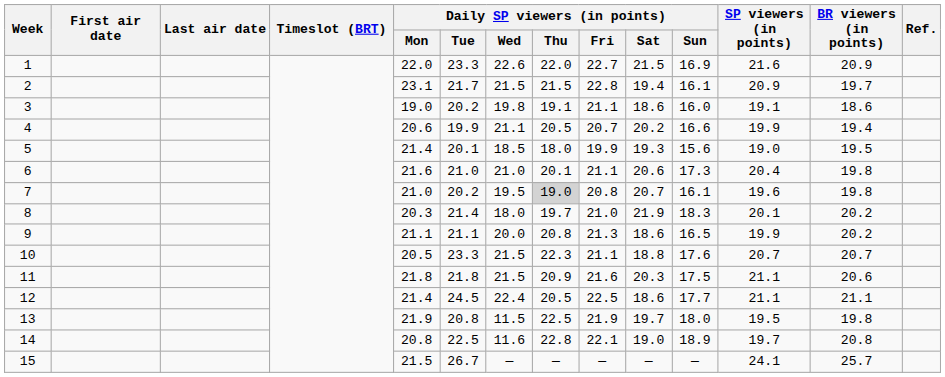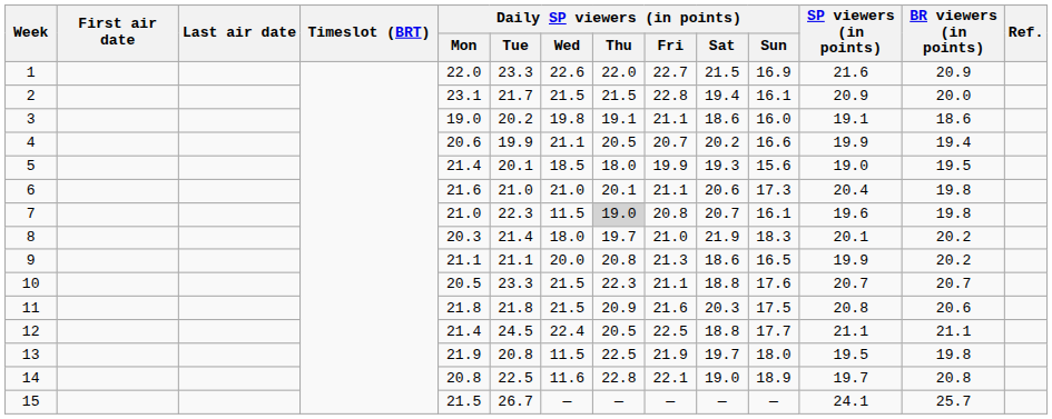 <table class="wikitable sortable" style="text-align:center; font-size:95%; width: 100%">
 <tr>
 <th rowspan=2 width="05.0%">Week</th>
 <th rowspan=2 width="12.0%">First air date</th>
 <th rowspan=2 width="12.0%">Last air date</th>
 <th rowspan=2 width="13.5%">Timeslot (<a href='#'>BRT</a>)</th>
 <th colspan=7 width="35.0%">Daily <a href='#'>SP</a> viewers (in points)</th>
 <th rowspan=2 width="10.0%"><a href='#'>SP</a> viewers<br>(in points)</th>
 <th rowspan=2 width="10.0%"><a href='#'>BR</a> viewers<br>(in points)</th>
 <th rowspan=2 width="05.0%">Ref.</th>
 </tr>
 <tr>
 <th width="05%">Mon</th>
 <th width="05%">Tue</th>
 <th width="05%">Wed</th>
 <th width="05%">Thu</th>
 <th width="05%">Fri</th>
 <th width="05%">Sat</th>
 <th width="05%">Sun</th>
 </tr>
 <tr>
 <td>1</td>
 <td></td>
 <td></td>
 <td rowspan=15></td>
 <td>22.0</td>
 <td>23.3</td>
 <td>22.6</td>
 <td>22.0</td>
 <td>22.7</td>
 <td>21.5</td>
 <td>16.9</td>
 <td>21.6</td>
 <td>20.9</td>
 <td></td>
 </tr>
 <tr>
 <td>2</td>
 <td></td>
 <td></td>
 <td>23.1</td>
 <td>21.7</td>
 <td>21.5</td>
 <td>21.5</td>
 <td>22.8</td>
 <td>19.4</td>
 <td>16.1</td>
 <td>20.9</td>
-<td>19.7</td>
+<td>20.0</td>
 <td></td>
 </tr>
 <tr>
 <td>3</td>
 <td></td>
 <td></td>
 <td>19.0</td>
 <td>20.2</td>
 <td>19.8</td>
 <td>19.1</td>
 <td>21.1</td>
 <td>18.6</td>
 <td>16.0</td>
 <td>19.1</td>
 <td>18.6</td>
 <td></td>
 </tr>
 <tr>
 <td>4</td>
 <td></td>
 <td></td>
 <td>20.6</td>
 <td>19.9</td>
 <td>21.1</td>
 <td>20.5</td>
 <td>20.7</td>
 <td>20.2</td>
 <td>16.6</td>
 <td>19.9</td>
 <td>19.4</td>
 <td></td>
 </tr>
 <tr>
 <td>5</td>
 <td></td>
 <td></td>
 <td>21.4</td>
 <td>20.1</td>
 <td>18.5</td>
 <td>18.0</td>
 <td>19.9</td>
 <td>19.3</td>
 <td>15.6</td>
 <td>19.0</td>
 <td>19.5</td>
 <td></td>
 </tr>
 <tr>
 <td>6</td>
 <td></td>
 <td></td>
 <td>21.6</td>
 <td>21.0</td>
 <td>21.0</td>
 <td>20.1</td>
 <td>21.1</td>
 <td>20.6</td>
 <td>17.3</td>
 <td>20.4</td>
 <td>19.8</td>
 <td></td>
 </tr>
 <tr>
 <td>7</td>
 <td></td>
 <td></td>
 <td>21.0</td>
-<td>20.2</td>
-<td>19.5</td>
+<td>22.3</td>
+<td>11.5</td>
 <td style="background: lightgrey;">19.0</td>
 <td>20.8</td>
 <td>20.7</td>
 <td>16.1</td>
 <td>19.6</td>
 <td>19.8</td>
 <td></td>
 </tr>
 <tr>
 <td>8</td>
 <td></td>
 <td></td>
 <td>20.3</td>
 <td>21.4</td>
 <td>18.0</td>
 <td>19.7</td>
 <td>21.0</td>
 <td>21.9</td>
 <td>18.3</td>
 <td>20.1</td>
 <td>20.2</td>
 <td></td>
 </tr>
 <tr>
 <td>9</td>
 <td></td>
 <td></td>
 <td>21.1</td>
 <td>21.1</td>
 <td>20.0</td>
 <td>20.8</td>
 <td>21.3</td>
 <td>18.6</td>
 <td>16.5</td>
 <td>19.9</td>
 <td>20.2</td>
 <td></td>
 </tr>
 <tr>
 <td>10</td>
 <td></td>
 <td></td>
 <td>20.5</td>
 <td>23.3</td>
 <td>21.5</td>
 <td>22.3</td>
 <td>21.1</td>
 <td>18.8</td>
 <td>17.6</td>
 <td>20.7</td>
 <td>20.7</td>
 <td></td>
 </tr>
 <tr>
 <td>11</td>
 <td></td>
 <td></td>
 <td>21.8</td>
 <td>21.8</td>
 <td>21.5</td>
 <td>20.9</td>
 <td>21.6</td>
 <td>20.3</td>
 <td>17.5</td>
-<td>21.1</td>
+<td>20.8</td>
 <td>20.6</td>
 <td></td>
 </tr>
 <tr>
 <td>12</td>
 <td></td>
 <td></td>
 <td>21.4</td>
 <td>24.5</td>
 <td>22.4</td>
 <td>20.5</td>
 <td>22.5</td>
-<td>18.6</td>
+<td>18.8</td>
 <td>17.7</td>
 <td>21.1</td>
 <td>21.1</td>
 <td></td>
 </tr>
 <tr>
 <td>13</td>
 <td></td>
 <td></td>
 <td>21.9</td>
 <td>20.8</td>
 <td>11.5</td>
 <td>22.5</td>
 <td>21.9</td>
 <td>19.7</td>
 <td>18.0</td>
 <td>19.5</td>
 <td>19.8</td>
 <td></td>
 </tr>
 <tr>
 <td>14</td>
 <td></td>
 <td></td>
 <td>20.8</td>
 <td>22.5</td>
 <td>11.6</td>
 <td>22.8</td>
 <td>22.1</td>
 <td>19.0</td>
 <td>18.9</td>
 <td>19.7</td>
 <td>20.8</td>
 <td></td>
 </tr>
 <tr>
 <td>15</td>
 <td></td>
 <td></td>
 <td>21.5</td>
 <td>26.7</td>
 <td>—</td>
 <td>—</td>
 <td>—</td>
 <td>—</td>
 <td>—</td>
 <td>24.1</td>
 <td>25.7</td>
 <td></td>
 </tr>
 </table>
